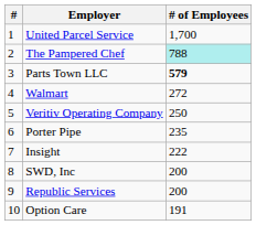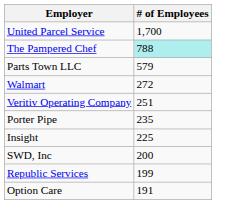 <table class="wikitable">
 <tr>
-<th>#</th>
 <th>Employer</th>
 <th># of Employees</th>
 </tr>
 <tr>
-<td>1</td>
 <td><a href='#'>United Parcel Service</a></td>
 <td>1,700</td>
 </tr>
 <tr>
-<td>2</td>
 <td><a href='#'>The Pampered Chef</a></td>
 <td style="background: paleturquoise;">788</td>
 </tr>
 <tr>
-<td>3</td>
 <td>Parts Town LLC</td>
-<td><strong>579</strong></td>
+<td>579</td>
 </tr>
 <tr>
-<td>4</td>
 <td><a href='#'>Walmart</a></td>
 <td>272</td>
 </tr>
 <tr>
-<td>5</td>
 <td><a href='#'>Veritiv Operating Company</a></td>
-<td>250</td>
+<td>251</td>
 </tr>
 <tr>
-<td>6</td>
 <td>Porter Pipe</td>
 <td>235</td>
 </tr>
 <tr>
-<td>7</td>
 <td>Insight</td>
-<td>222</td>
+<td>225</td>
 </tr>
 <tr>
-<td>8</td>
 <td>SWD, Inc</td>
 <td>200</td>
 </tr>
 <tr>
-<td>9</td>
 <td><a href='#'>Republic Services</a></td>
-<td>200</td>
+<td>199</td>
 </tr>
 <tr>
-<td>10</td>
 <td>Option Care</td>
 <td>191</td>
 </tr>
 </table>
